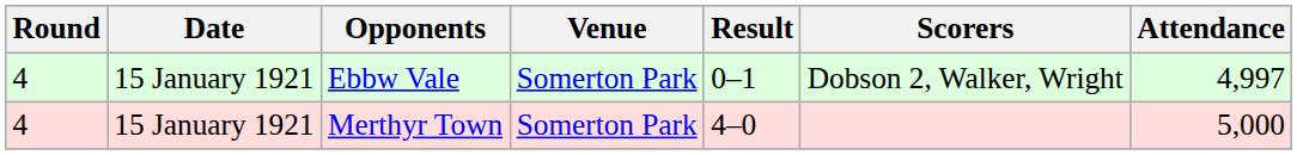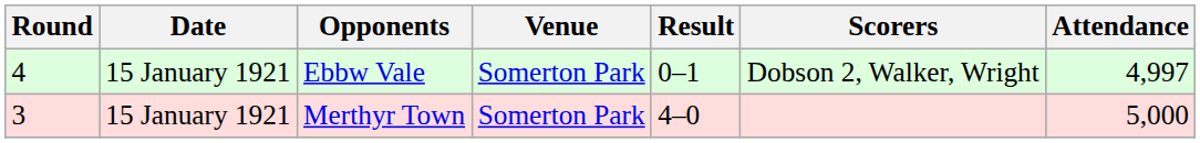 <table class="wikitable">
 <tr>
 <th>Round</th>
 <th>Date</th>
 <th>Opponents</th>
 <th>Venue</th>
 <th>Result</th>
 <th>Scorers</th>
 <th>Attendance</th>
 </tr>
 <tr bgcolor="#ddffdd">
 <td>4</td>
 <td>15 January 1921</td>
 <td><a href='#'>Ebbw Vale</a></td>
 <td><a href='#'>Somerton Park</a></td>
 <td>0–1</td>
 <td>Dobson 2, Walker, Wright</td>
 <td align="right">4,997</td>
 </tr>
 <tr bgcolor="#ffdddd">
-<td>4</td>
+<td>3</td>
 <td>15 January 1921</td>
 <td><a href='#'>Merthyr Town</a></td>
 <td><a href='#'>Somerton Park</a></td>
 <td>4–0</td>
 <td></td>
 <td align="right">5,000</td>
 </tr>
 </table>
